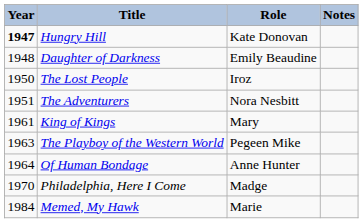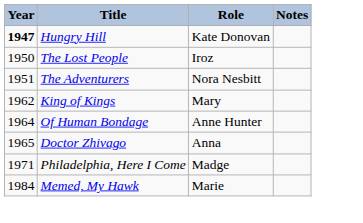 <table class="wikitable">
 <tr>
 <th style="background:#B0C4DE;">Year</th>
 <th style="background:#B0C4DE;">Title</th>
 <th style="background:#B0C4DE;">Role</th>
 <th style="background:#B0C4DE;">Notes</th>
 </tr>
 <tr>
 <td><strong>1947</strong></td>
 <td><em><a href='#'>Hungry Hill</a></em></td>
 <td>Kate Donovan</td>
-<td></td>
-</tr>
-<tr>
-<td>1948</td>
-<td><em><a href='#'>Daughter of Darkness</a></em></td>
-<td>Emily Beaudine</td>
 <td></td>
 </tr>
 <tr>
 <td>1950</td>
 <td><em><a href='#'>The Lost People</a></em></td>
 <td>Iroz</td>
 <td></td>
 </tr>
 <tr>
 <td>1951</td>
 <td><em><a href='#'>The Adventurers</a></em></td>
 <td>Nora Nesbitt</td>
 <td></td>
 </tr>
 <tr>
-<td>1961</td>
+<td>1962</td>
 <td><em><a href='#'>King of Kings</a></em></td>
 <td>Mary</td>
-<td></td>
-</tr>
-<tr>
-<td>1963</td>
-<td><em><a href='#'>The Playboy of the Western World</a></em></td>
-<td>Pegeen Mike</td>
 <td></td>
 </tr>
 <tr>
 <td>1964</td>
 <td><em><a href='#'>Of Human Bondage</a></em></td>
 <td>Anne Hunter</td>
 <td></td>
 </tr>
 <tr>
-<td>1970</td>
+<td>1965</td>
+<td><em><a href='#'>Doctor Zhivago</a></em></td>
+<td>Anna</td>
+<td></td>
+</tr>
+<tr>
+<td>1971</td>
 <td><em>Philadelphia, Here I Come</em></td>
 <td>Madge</td>
 <td></td>
 </tr>
 <tr>
 <td>1984</td>
 <td><em><a href='#'>Memed, My Hawk</a></em></td>
 <td>Marie</td>
 <td></td>
 </tr>
 </table>
